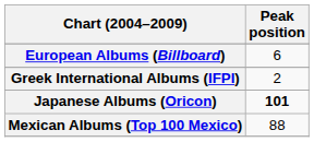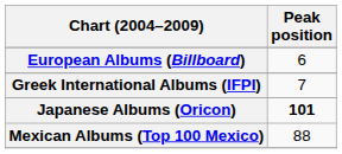 <table class="wikitable sortable plainrowheaders" style="text-align:center">
 <tr>
 <th scope="col">Chart (2004–2009)</th>
 <th scope="col">Peak<br>position</th>
 </tr>
 <tr>
 </tr>
 <tr>
 </tr>
 <tr>
 </tr>
 <tr>
 </tr>
 <tr>
 </tr>
 <tr>
 </tr>
 <tr>
 <th scope="row"><a href='#'>European Albums</a> (<em><a href='#'>Billboard</a></em>)</th>
 <td>6</td>
 </tr>
 <tr>
 </tr>
 <tr>
 </tr>
 <tr>
 </tr>
 <tr>
 <th scope="row">Greek International Albums (<a href='#'>IFPI</a>)</th>
-<td>2</td>
+<td>7</td>
 </tr>
 <tr>
 </tr>
 <tr>
 </tr>
 <tr>
 <th scope="row">Japanese Albums (<a href='#'>Oricon</a>)</th>
 <td><strong>101</strong></td>
 </tr>
 <tr>
 <th scope="row">Mexican Albums (<a href='#'>Top 100 Mexico</a>)</th>
 <td>88</td>
 </tr>
 <tr>
 </tr>
 <tr>
 </tr>
 <tr>
 </tr>
 <tr>
 </tr>
 <tr>
 </tr>
 <tr>
 </tr>
 <tr>
 </tr>
 <tr>
 </tr>
 </table>
